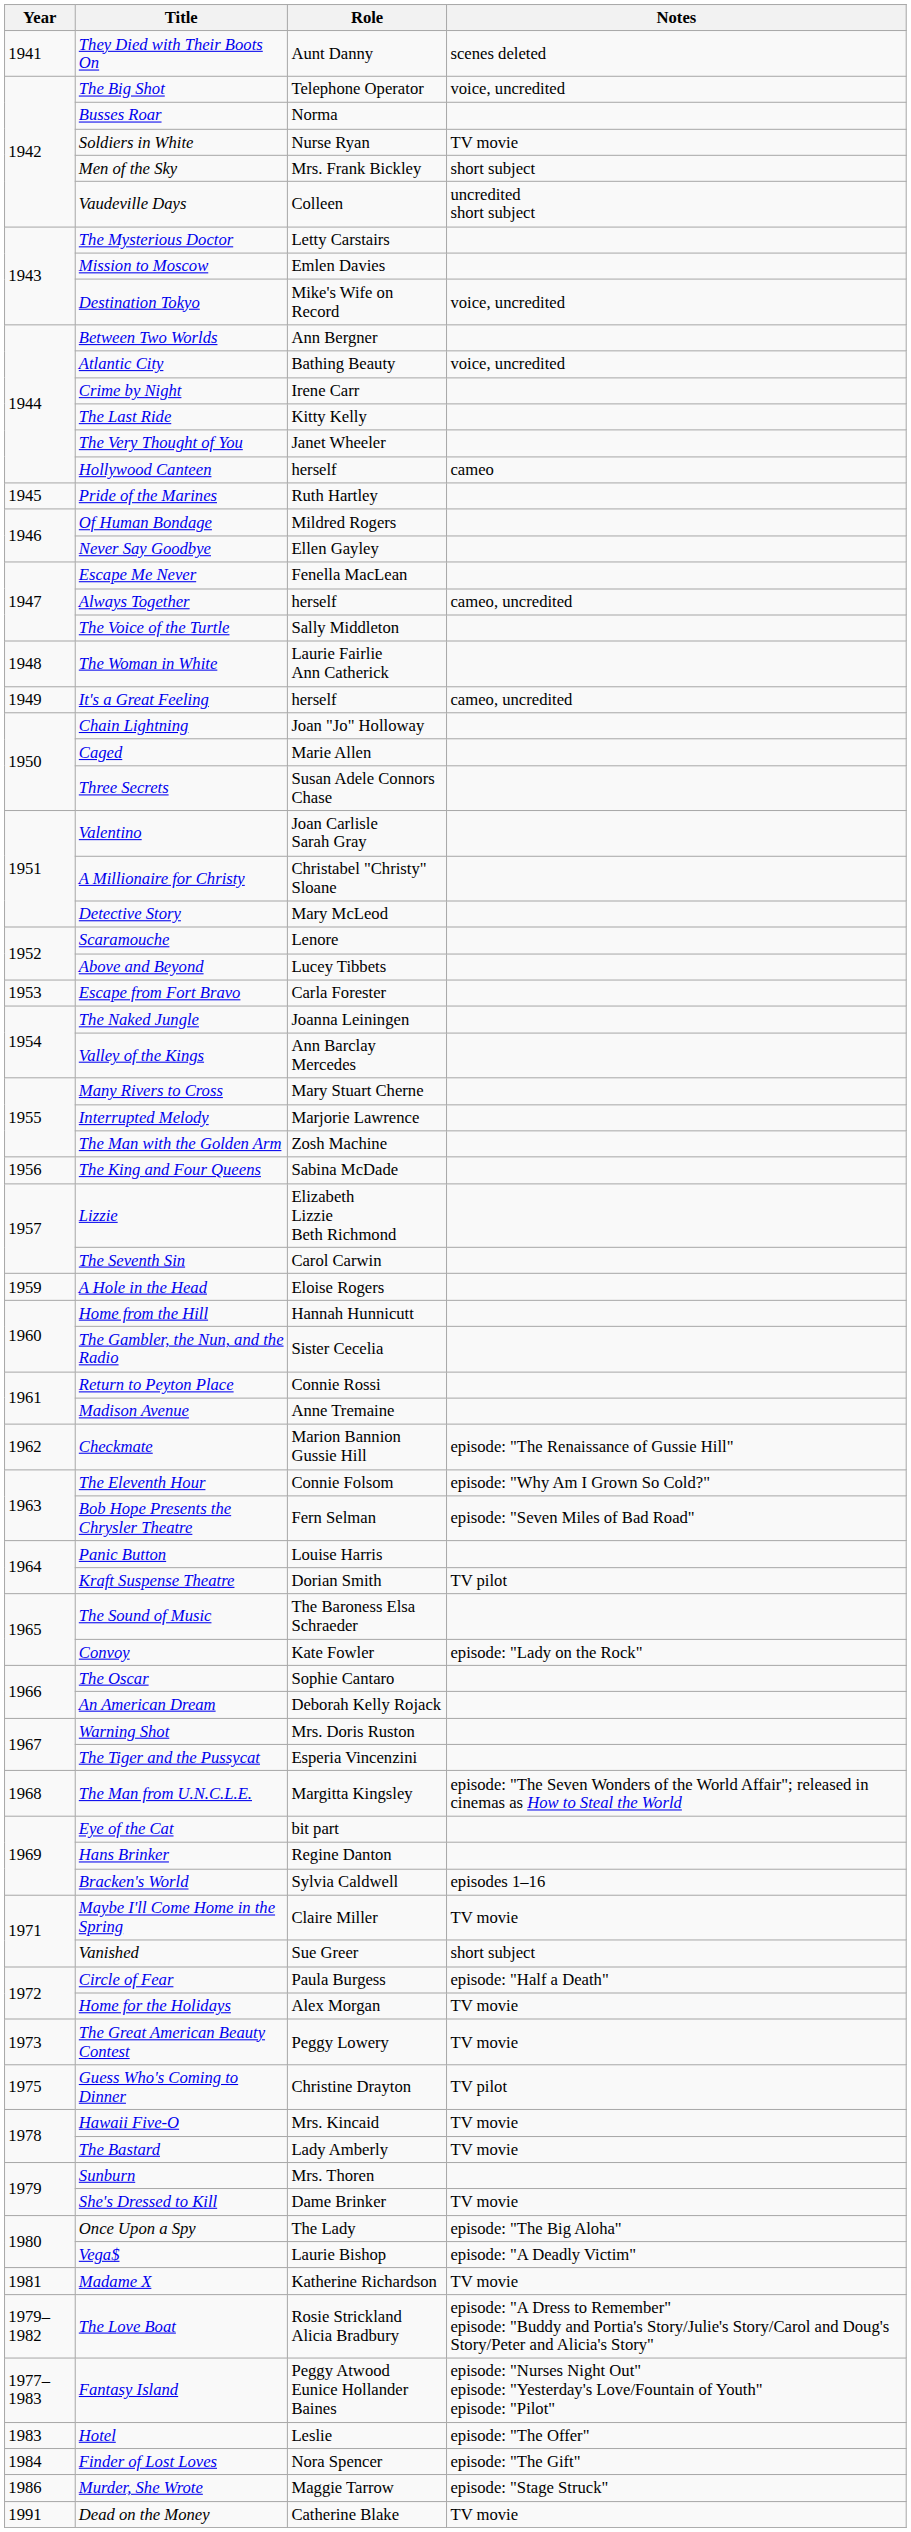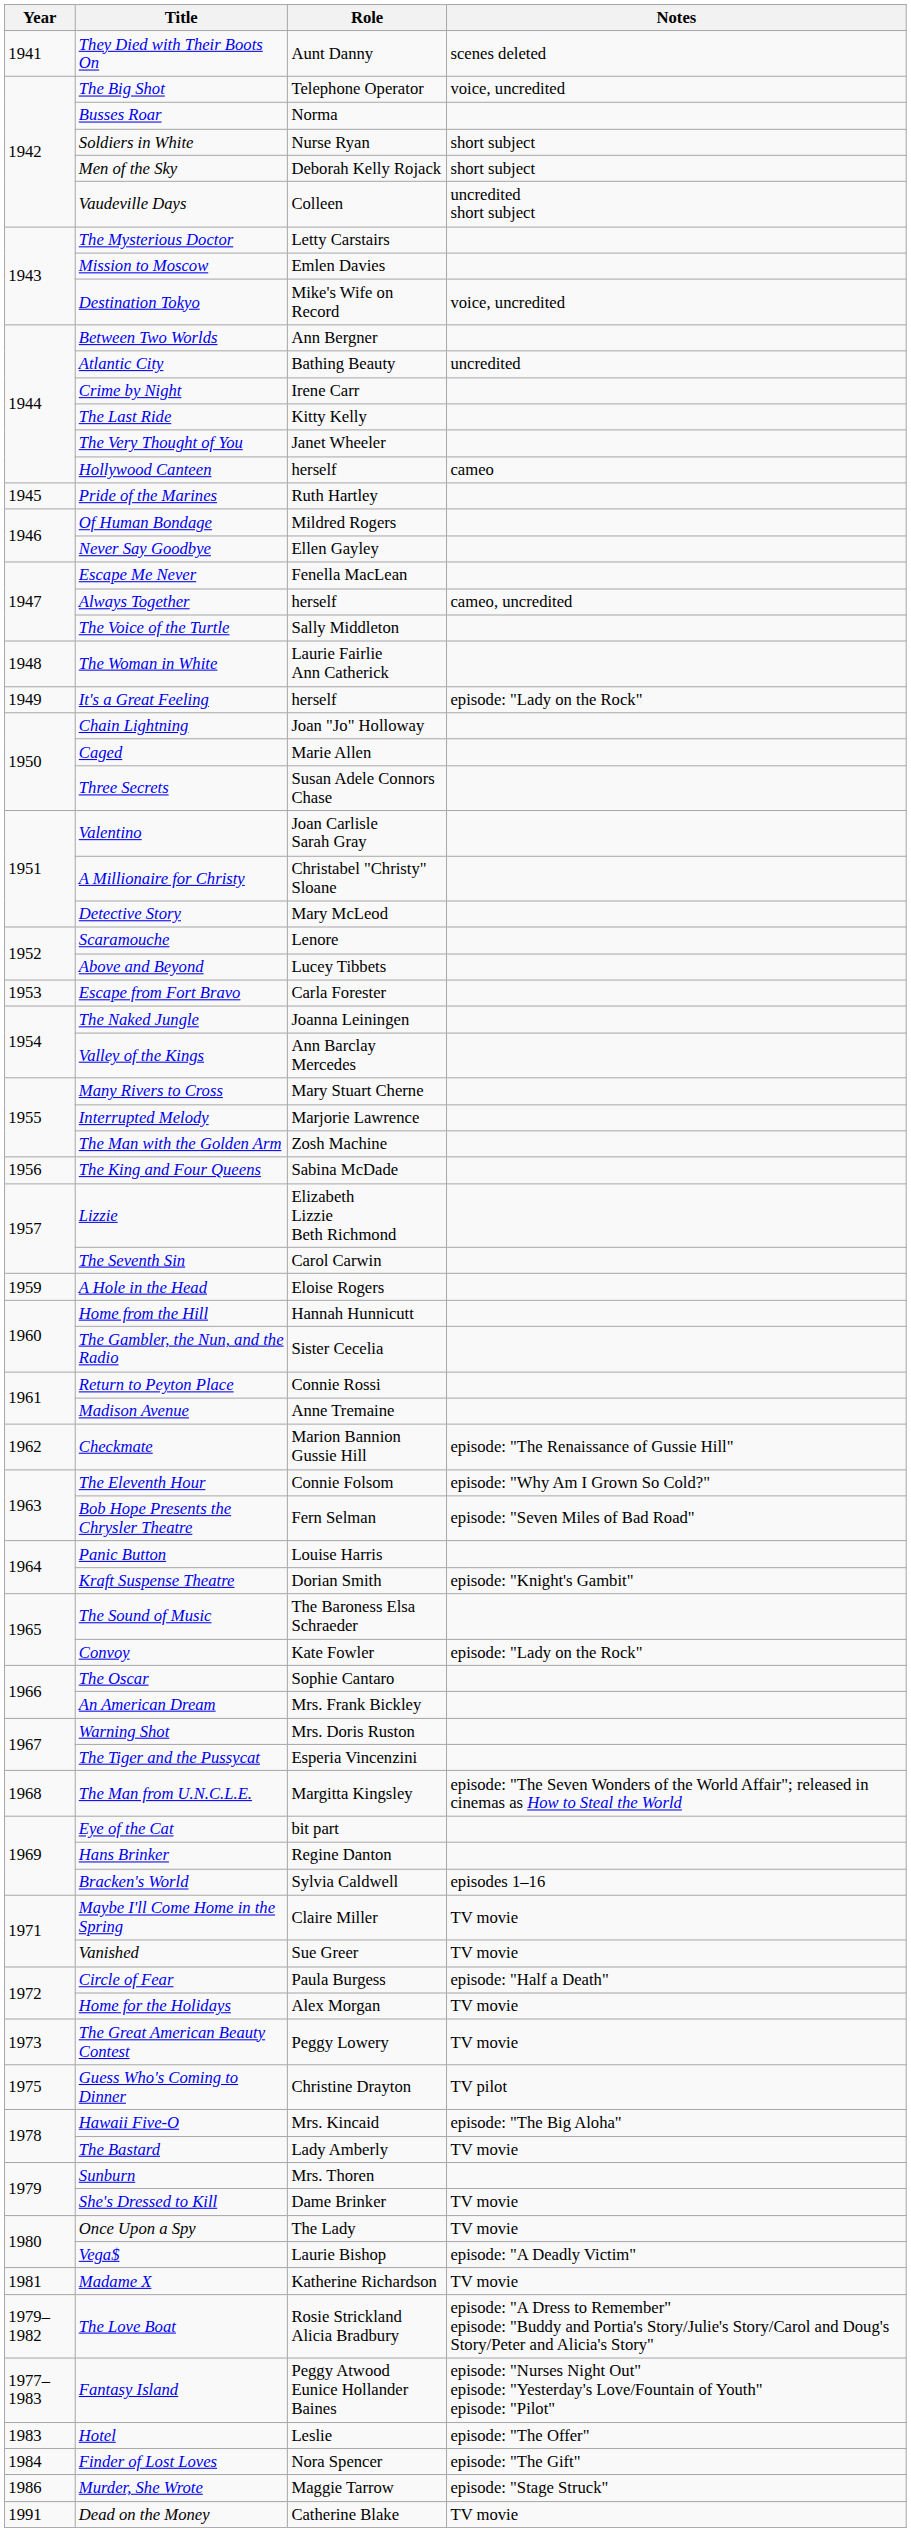 <table class="wikitable">
 <tr>
 <th>Year</th>
 <th>Title</th>
 <th>Role</th>
 <th>Notes</th>
 </tr>
 <tr>
 <td>1941</td>
 <td><em><a href='#'>They Died with Their Boots On</a></em></td>
 <td>Aunt Danny</td>
 <td>scenes deleted</td>
 </tr>
 <tr>
 <td rowspan="5">1942</td>
 <td><em><a href='#'>The Big Shot</a></em></td>
 <td>Telephone Operator</td>
 <td>voice, uncredited</td>
 </tr>
 <tr>
 <td><em><a href='#'>Busses Roar</a></em></td>
 <td>Norma</td>
 <td></td>
 </tr>
 <tr>
 <td><em>Soldiers in White</em></td>
 <td>Nurse Ryan</td>
-<td>TV movie</td>
+<td>short subject</td>
 </tr>
 <tr>
 <td><em>Men of the Sky</em></td>
-<td>Mrs. Frank Bickley</td>
+<td>Deborah Kelly Rojack</td>
 <td>short subject</td>
 </tr>
 <tr>
 <td><em>Vaudeville Days</em></td>
 <td>Colleen</td>
 <td>uncredited<br>short subject</td>
 </tr>
 <tr>
 <td rowspan="3">1943</td>
 <td><em><a href='#'>The Mysterious Doctor</a></em></td>
 <td>Letty Carstairs</td>
 <td></td>
 </tr>
 <tr>
 <td><em><a href='#'>Mission to Moscow</a></em></td>
 <td>Emlen Davies</td>
 <td></td>
 </tr>
 <tr>
 <td><em><a href='#'>Destination Tokyo</a></em></td>
 <td>Mike's Wife on Record</td>
 <td>voice, uncredited</td>
 </tr>
 <tr>
 <td rowspan="6">1944</td>
 <td><em><a href='#'>Between Two Worlds</a></em></td>
 <td>Ann Bergner</td>
 <td></td>
 </tr>
 <tr>
 <td><em><a href='#'>Atlantic City</a></em></td>
 <td>Bathing Beauty</td>
-<td>voice, uncredited</td>
+<td>uncredited</td>
 </tr>
 <tr>
 <td><em><a href='#'>Crime by Night</a></em></td>
 <td>Irene Carr</td>
 <td></td>
 </tr>
 <tr>
 <td><em><a href='#'>The Last Ride</a></em></td>
 <td>Kitty Kelly</td>
 <td></td>
 </tr>
 <tr>
 <td><em><a href='#'>The Very Thought of You</a></em></td>
 <td>Janet Wheeler</td>
 <td></td>
 </tr>
 <tr>
 <td><em><a href='#'>Hollywood Canteen</a></em></td>
 <td>herself</td>
 <td>cameo</td>
 </tr>
 <tr>
 <td>1945</td>
 <td><em><a href='#'>Pride of the Marines</a></em></td>
 <td>Ruth Hartley</td>
 <td></td>
 </tr>
 <tr>
 <td rowspan="2">1946</td>
 <td><em><a href='#'>Of Human Bondage</a></em></td>
 <td>Mildred Rogers</td>
 <td></td>
 </tr>
 <tr>
 <td><em><a href='#'>Never Say Goodbye</a></em></td>
 <td>Ellen Gayley</td>
 <td></td>
 </tr>
 <tr>
 <td rowspan="3">1947</td>
 <td><em><a href='#'>Escape Me Never</a></em></td>
 <td>Fenella MacLean</td>
 <td></td>
 </tr>
 <tr>
 <td><em><a href='#'>Always Together</a></em></td>
 <td>herself</td>
 <td>cameo, uncredited</td>
 </tr>
 <tr>
 <td><em><a href='#'>The Voice of the Turtle</a></em></td>
 <td>Sally Middleton</td>
 <td></td>
 </tr>
 <tr>
 <td>1948</td>
 <td><em><a href='#'>The Woman in White</a></em></td>
 <td>Laurie Fairlie<br>Ann Catherick</td>
 <td></td>
 </tr>
 <tr>
 <td>1949</td>
 <td><em><a href='#'>It's a Great Feeling</a></em></td>
 <td>herself</td>
-<td>cameo, uncredited</td>
+<td>episode: "Lady on the Rock"</td>
 </tr>
 <tr>
 <td rowspan="3">1950</td>
 <td><em><a href='#'>Chain Lightning</a></em></td>
 <td>Joan "Jo" Holloway</td>
 <td></td>
 </tr>
 <tr>
 <td><em><a href='#'>Caged</a></em></td>
 <td>Marie Allen</td>
 <td></td>
 </tr>
 <tr>
 <td><em><a href='#'>Three Secrets</a></em></td>
 <td>Susan Adele Connors Chase</td>
 <td></td>
 </tr>
 <tr>
 <td rowspan="3">1951</td>
 <td><em><a href='#'>Valentino</a></em></td>
 <td>Joan Carlisle<br>Sarah Gray</td>
 <td></td>
 </tr>
 <tr>
 <td><em><a href='#'>A Millionaire for Christy</a></em></td>
 <td>Christabel "Christy" Sloane</td>
 <td></td>
 </tr>
 <tr>
 <td><em><a href='#'>Detective Story</a></em></td>
 <td>Mary McLeod</td>
 <td></td>
 </tr>
 <tr>
 <td rowspan="2">1952</td>
 <td><em><a href='#'>Scaramouche</a></em></td>
 <td>Lenore</td>
 <td></td>
 </tr>
 <tr>
 <td><em><a href='#'>Above and Beyond</a></em></td>
 <td>Lucey Tibbets</td>
 <td></td>
 </tr>
 <tr>
 <td>1953</td>
 <td><em><a href='#'>Escape from Fort Bravo</a></em></td>
 <td>Carla Forester</td>
 <td></td>
 </tr>
 <tr>
 <td rowspan="2">1954</td>
 <td><em><a href='#'>The Naked Jungle</a></em></td>
 <td>Joanna Leiningen</td>
 <td></td>
 </tr>
 <tr>
 <td><em><a href='#'>Valley of the Kings</a></em></td>
 <td>Ann Barclay Mercedes</td>
 <td></td>
 </tr>
 <tr>
 <td rowspan="3">1955</td>
 <td><em><a href='#'>Many Rivers to Cross</a></em></td>
 <td>Mary Stuart Cherne</td>
 <td></td>
 </tr>
 <tr>
 <td><em><a href='#'>Interrupted Melody</a></em></td>
 <td>Marjorie Lawrence</td>
 <td></td>
 </tr>
 <tr>
 <td><em><a href='#'>The Man with the Golden Arm</a></em></td>
 <td>Zosh Machine</td>
 <td></td>
 </tr>
 <tr>
 <td>1956</td>
 <td><em><a href='#'>The King and Four Queens</a></em></td>
 <td>Sabina McDade</td>
 <td></td>
 </tr>
 <tr>
 <td rowspan="2">1957</td>
 <td><em><a href='#'>Lizzie</a></em></td>
 <td>Elizabeth<br>Lizzie<br>Beth Richmond</td>
 <td></td>
 </tr>
 <tr>
 <td><em><a href='#'>The Seventh Sin</a></em></td>
 <td>Carol Carwin</td>
 <td></td>
 </tr>
 <tr>
 <td>1959</td>
 <td><em><a href='#'>A Hole in the Head</a></em></td>
 <td>Eloise Rogers</td>
 <td></td>
 </tr>
 <tr>
 <td rowspan="2">1960</td>
 <td><em><a href='#'>Home from the Hill</a></em></td>
 <td>Hannah Hunnicutt</td>
 <td></td>
 </tr>
 <tr>
 <td><em><a href='#'>The Gambler, the Nun, and the Radio</a></em></td>
 <td>Sister Cecelia</td>
 <td></td>
 </tr>
 <tr>
 <td rowspan="2">1961</td>
 <td><em><a href='#'>Return to Peyton Place</a></em></td>
 <td>Connie Rossi</td>
 <td></td>
 </tr>
 <tr>
 <td><em><a href='#'>Madison Avenue</a></em></td>
 <td>Anne Tremaine</td>
 <td></td>
 </tr>
 <tr>
 <td>1962</td>
 <td><em><a href='#'>Checkmate</a></em></td>
 <td>Marion Bannion<br>Gussie Hill</td>
 <td>episode: "The Renaissance of Gussie Hill"</td>
 </tr>
 <tr>
 <td rowspan="2">1963</td>
 <td><em><a href='#'>The Eleventh Hour</a></em></td>
 <td>Connie Folsom</td>
 <td>episode: "Why Am I Grown So Cold?"</td>
 </tr>
 <tr>
 <td><em><a href='#'>Bob Hope Presents the Chrysler Theatre</a></em></td>
 <td>Fern Selman</td>
 <td>episode: "Seven Miles of Bad Road"</td>
 </tr>
 <tr>
 <td rowspan="2">1964</td>
 <td><em><a href='#'>Panic Button</a></em></td>
 <td>Louise Harris</td>
 <td></td>
 </tr>
 <tr>
 <td><em><a href='#'>Kraft Suspense Theatre</a></em></td>
 <td>Dorian Smith</td>
-<td>TV pilot</td>
+<td>episode: "Knight's Gambit"</td>
 </tr>
 <tr>
 <td rowspan="2">1965</td>
 <td><em><a href='#'>The Sound of Music</a></em></td>
 <td>The Baroness Elsa Schraeder</td>
 <td></td>
 </tr>
 <tr>
 <td><em><a href='#'>Convoy</a></em></td>
 <td>Kate Fowler</td>
 <td>episode: "Lady on the Rock"</td>
 </tr>
 <tr>
 <td rowspan="2">1966</td>
 <td><em><a href='#'>The Oscar</a></em></td>
 <td>Sophie Cantaro</td>
 <td></td>
 </tr>
 <tr>
 <td><em><a href='#'>An American Dream</a></em></td>
-<td>Deborah Kelly Rojack</td>
+<td>Mrs. Frank Bickley</td>
 <td></td>
 </tr>
 <tr>
 <td rowspan="2">1967</td>
 <td><em><a href='#'>Warning Shot</a></em></td>
 <td>Mrs. Doris Ruston</td>
 <td></td>
 </tr>
 <tr>
 <td><em><a href='#'>The Tiger and the Pussycat</a></em></td>
 <td>Esperia Vincenzini</td>
 <td></td>
 </tr>
 <tr>
 <td>1968</td>
 <td><em><a href='#'>The Man from U.N.C.L.E.</a></em></td>
 <td>Margitta Kingsley</td>
 <td>episode: "The Seven Wonders of the World Affair"; released in cinemas as <em><a href='#'>How to Steal the World</a></em></td>
 </tr>
 <tr>
 <td rowspan="3">1969</td>
 <td><em><a href='#'>Eye of the Cat</a></em></td>
 <td>bit part</td>
 <td></td>
 </tr>
 <tr>
 <td><em><a href='#'>Hans Brinker</a></em></td>
 <td>Regine Danton</td>
 <td></td>
 </tr>
 <tr>
 <td><em><a href='#'>Bracken's World</a></em></td>
 <td>Sylvia Caldwell</td>
 <td>episodes 1–16</td>
 </tr>
 <tr>
 <td rowspan="2">1971</td>
 <td><em><a href='#'>Maybe I'll Come Home in the Spring</a></em></td>
 <td>Claire Miller</td>
 <td>TV movie</td>
 </tr>
 <tr>
 <td><em>Vanished</em></td>
 <td>Sue Greer</td>
-<td>short subject</td>
+<td>TV movie</td>
 </tr>
 <tr>
 <td rowspan="2">1972</td>
 <td><em><a href='#'>Circle of Fear</a></em></td>
 <td>Paula Burgess</td>
 <td>episode: "Half a Death"</td>
 </tr>
 <tr>
 <td><em><a href='#'>Home for the Holidays</a></em></td>
 <td>Alex Morgan</td>
 <td>TV movie</td>
 </tr>
 <tr>
 <td>1973</td>
 <td><em><a href='#'>The Great American Beauty Contest</a></em></td>
 <td>Peggy Lowery</td>
 <td>TV movie</td>
 </tr>
 <tr>
 <td>1975</td>
 <td><em><a href='#'>Guess Who's Coming to Dinner</a></em></td>
 <td>Christine Drayton</td>
 <td>TV pilot</td>
 </tr>
 <tr>
 <td rowspan="2">1978</td>
 <td><em><a href='#'>Hawaii Five-O</a></em></td>
 <td>Mrs. Kincaid</td>
-<td>TV movie</td>
+<td>episode: "The Big Aloha"</td>
 </tr>
 <tr>
 <td><em><a href='#'>The Bastard</a></em></td>
 <td>Lady Amberly</td>
 <td>TV movie</td>
 </tr>
 <tr>
 <td rowspan="2">1979</td>
 <td><em><a href='#'>Sunburn</a></em></td>
 <td>Mrs. Thoren</td>
 <td></td>
 </tr>
 <tr>
 <td><em><a href='#'>She's Dressed to Kill</a></em></td>
 <td>Dame Brinker</td>
 <td>TV movie</td>
 </tr>
 <tr>
 <td rowspan="2">1980</td>
 <td><em>Once Upon a Spy</em></td>
 <td>The Lady</td>
-<td>episode: "The Big Aloha"</td>
+<td>TV movie</td>
 </tr>
 <tr>
 <td><em><a href='#'>Vega$</a></em></td>
 <td>Laurie Bishop</td>
 <td>episode: "A Deadly Victim"</td>
 </tr>
 <tr>
 <td>1981</td>
 <td><em><a href='#'>Madame X</a></em></td>
 <td>Katherine Richardson</td>
 <td>TV movie</td>
 </tr>
 <tr>
 <td>1979–1982</td>
 <td><em><a href='#'>The Love Boat</a></em></td>
 <td>Rosie Strickland<br>Alicia Bradbury</td>
 <td>episode: "A Dress to Remember"<br>episode: "Buddy and Portia's Story/Julie's Story/Carol and Doug's Story/Peter and Alicia's Story"</td>
 </tr>
 <tr>
 <td>1977–1983</td>
 <td><em><a href='#'>Fantasy Island</a></em></td>
 <td>Peggy Atwood<br>Eunice Hollander Baines</td>
 <td>episode: "Nurses Night Out"<br>episode: "Yesterday's Love/Fountain of Youth"<br>episode: "Pilot"</td>
 </tr>
 <tr>
 <td>1983</td>
 <td><em><a href='#'>Hotel</a></em></td>
 <td>Leslie</td>
 <td>episode: "The Offer"</td>
 </tr>
 <tr>
 <td>1984</td>
 <td><em><a href='#'>Finder of Lost Loves</a></em></td>
 <td>Nora Spencer</td>
 <td>episode: "The Gift"</td>
 </tr>
 <tr>
 <td>1986</td>
 <td><em><a href='#'>Murder, She Wrote</a></em></td>
 <td>Maggie Tarrow</td>
 <td>episode: "Stage Struck"</td>
 </tr>
 <tr>
 <td>1991</td>
 <td><em>Dead on the Money</em></td>
 <td>Catherine Blake</td>
 <td>TV movie</td>
 </tr>
 </table>
